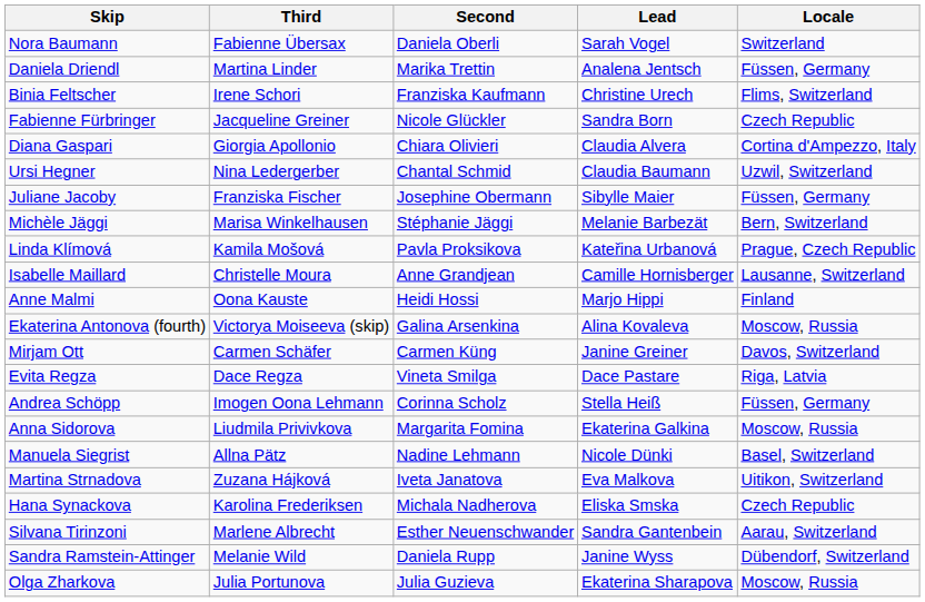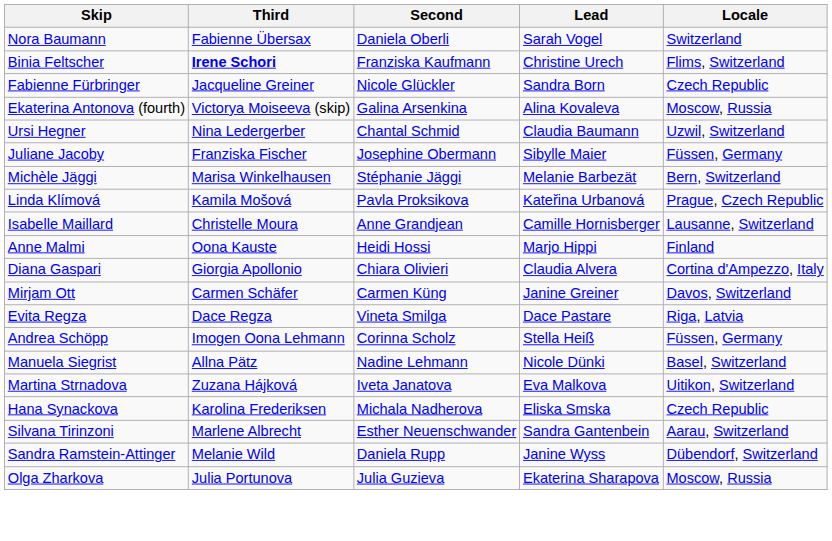 <table class=wikitable>
 <tr>
 <th>Skip</th>
 <th>Third</th>
 <th>Second</th>
 <th>Lead</th>
 <th>Locale</th>
 </tr>
 <tr>
 <td><a href='#'>Nora Baumann</a></td>
 <td><a href='#'>Fabienne Übersax</a></td>
 <td><a href='#'>Daniela Oberli</a></td>
 <td><a href='#'>Sarah Vogel</a></td>
 <td> <a href='#'>Switzerland</a></td>
 </tr>
 <tr>
-<td><a href='#'>Daniela Driendl</a></td>
-<td><a href='#'>Martina Linder</a></td>
-<td><a href='#'>Marika Trettin</a></td>
-<td><a href='#'>Analena Jentsch</a></td>
-<td> <a href='#'>Füssen</a>, <a href='#'>Germany</a></td>
-</tr>
-<tr>
 <td><a href='#'>Binia Feltscher</a></td>
-<td><a href='#'>Irene Schori</a></td>
+<td><strong><a href='#'>Irene Schori</a></strong></td>
 <td><a href='#'>Franziska Kaufmann</a></td>
 <td><a href='#'>Christine Urech</a></td>
 <td> <a href='#'>Flims</a>, <a href='#'>Switzerland</a></td>
 </tr>
 <tr>
 <td><a href='#'>Fabienne Fürbringer</a></td>
 <td><a href='#'>Jacqueline Greiner</a></td>
 <td><a href='#'>Nicole Glückler</a></td>
 <td><a href='#'>Sandra Born</a></td>
 <td> <a href='#'>Czech Republic</a></td>
 </tr>
 <tr>
-<td><a href='#'>Diana Gaspari</a></td>
-<td><a href='#'>Giorgia Apollonio</a></td>
-<td><a href='#'>Chiara Olivieri</a></td>
-<td><a href='#'>Claudia Alvera</a></td>
-<td> <a href='#'>Cortina d'Ampezzo</a>, <a href='#'>Italy</a></td>
+<td><a href='#'>Ekaterina Antonova</a> (fourth)</td>
+<td><a href='#'>Victorya Moiseeva</a> (skip)</td>
+<td><a href='#'>Galina Arsenkina</a></td>
+<td><a href='#'>Alina Kovaleva</a></td>
+<td> <a href='#'>Moscow</a>, <a href='#'>Russia</a></td>
 </tr>
 <tr>
 <td><a href='#'>Ursi Hegner</a></td>
 <td><a href='#'>Nina Ledergerber</a></td>
 <td><a href='#'>Chantal Schmid</a></td>
 <td><a href='#'>Claudia Baumann</a></td>
 <td> <a href='#'>Uzwil</a>, <a href='#'>Switzerland</a></td>
 </tr>
 <tr>
 <td><a href='#'>Juliane Jacoby</a></td>
 <td><a href='#'>Franziska Fischer</a></td>
 <td><a href='#'>Josephine Obermann</a></td>
 <td><a href='#'>Sibylle Maier</a></td>
 <td> <a href='#'>Füssen</a>, <a href='#'>Germany</a></td>
 </tr>
 <tr>
 <td><a href='#'>Michèle Jäggi</a></td>
 <td><a href='#'>Marisa Winkelhausen</a></td>
 <td><a href='#'>Stéphanie Jäggi</a></td>
 <td><a href='#'>Melanie Barbezät</a></td>
 <td> <a href='#'>Bern</a>, <a href='#'>Switzerland</a></td>
 </tr>
 <tr>
 <td><a href='#'>Linda Klímová</a></td>
 <td><a href='#'>Kamila Mošová</a></td>
 <td><a href='#'>Pavla Proksikova</a></td>
 <td><a href='#'>Kateřina Urbanová</a></td>
 <td> <a href='#'>Prague</a>, <a href='#'>Czech Republic</a></td>
 </tr>
 <tr>
 <td><a href='#'>Isabelle Maillard</a></td>
 <td><a href='#'>Christelle Moura</a></td>
 <td><a href='#'>Anne Grandjean</a></td>
 <td><a href='#'>Camille Hornisberger</a></td>
 <td> <a href='#'>Lausanne</a>, <a href='#'>Switzerland</a></td>
 </tr>
 <tr>
 <td><a href='#'>Anne Malmi</a></td>
 <td><a href='#'>Oona Kauste</a></td>
 <td><a href='#'>Heidi Hossi</a></td>
 <td><a href='#'>Marjo Hippi</a></td>
 <td> <a href='#'>Finland</a></td>
 </tr>
 <tr>
-<td><a href='#'>Ekaterina Antonova</a> (fourth)</td>
-<td><a href='#'>Victorya Moiseeva</a> (skip)</td>
-<td><a href='#'>Galina Arsenkina</a></td>
-<td><a href='#'>Alina Kovaleva</a></td>
-<td> <a href='#'>Moscow</a>, <a href='#'>Russia</a></td>
+<td><a href='#'>Diana Gaspari</a></td>
+<td><a href='#'>Giorgia Apollonio</a></td>
+<td><a href='#'>Chiara Olivieri</a></td>
+<td><a href='#'>Claudia Alvera</a></td>
+<td> <a href='#'>Cortina d'Ampezzo</a>, <a href='#'>Italy</a></td>
 </tr>
 <tr>
 <td><a href='#'>Mirjam Ott</a></td>
 <td><a href='#'>Carmen Schäfer</a></td>
 <td><a href='#'>Carmen Küng</a></td>
 <td><a href='#'>Janine Greiner</a></td>
 <td> <a href='#'>Davos</a>, <a href='#'>Switzerland</a></td>
 </tr>
 <tr>
 <td><a href='#'>Evita Regza</a></td>
 <td><a href='#'>Dace Regza</a></td>
 <td><a href='#'>Vineta Smilga</a></td>
 <td><a href='#'>Dace Pastare</a></td>
 <td> <a href='#'>Riga</a>, <a href='#'>Latvia</a></td>
 </tr>
 <tr>
 <td><a href='#'>Andrea Schöpp</a></td>
 <td><a href='#'>Imogen Oona Lehmann</a></td>
 <td><a href='#'>Corinna Scholz</a></td>
 <td><a href='#'>Stella Heiß</a></td>
 <td> <a href='#'>Füssen</a>, <a href='#'>Germany</a></td>
-</tr>
-<tr>
-<td><a href='#'>Anna Sidorova</a></td>
-<td><a href='#'>Liudmila Privivkova</a></td>
-<td><a href='#'>Margarita Fomina</a></td>
-<td><a href='#'>Ekaterina Galkina</a></td>
-<td> <a href='#'>Moscow</a>, <a href='#'>Russia</a></td>
 </tr>
 <tr>
 <td><a href='#'>Manuela Siegrist</a></td>
 <td><a href='#'>Allna Pätz</a></td>
 <td><a href='#'>Nadine Lehmann</a></td>
 <td><a href='#'>Nicole Dünki</a></td>
 <td> <a href='#'>Basel</a>, <a href='#'>Switzerland</a></td>
 </tr>
 <tr>
 <td><a href='#'>Martina Strnadova</a></td>
 <td><a href='#'>Zuzana Hájková</a></td>
 <td><a href='#'>Iveta Janatova</a></td>
 <td><a href='#'>Eva Malkova</a></td>
 <td> <a href='#'>Uitikon</a>, <a href='#'>Switzerland</a></td>
 </tr>
 <tr>
 <td><a href='#'>Hana Synackova</a></td>
 <td><a href='#'>Karolina Frederiksen</a></td>
 <td><a href='#'>Michala Nadherova</a></td>
 <td><a href='#'>Eliska Smska</a></td>
 <td> <a href='#'>Czech Republic</a></td>
 </tr>
 <tr>
 <td><a href='#'>Silvana Tirinzoni</a></td>
 <td><a href='#'>Marlene Albrecht</a></td>
 <td><a href='#'>Esther Neuenschwander</a></td>
 <td><a href='#'>Sandra Gantenbein</a></td>
 <td> <a href='#'>Aarau</a>, <a href='#'>Switzerland</a></td>
 </tr>
 <tr>
 <td><a href='#'>Sandra Ramstein-Attinger</a></td>
 <td><a href='#'>Melanie Wild</a></td>
 <td><a href='#'>Daniela Rupp</a></td>
 <td><a href='#'>Janine Wyss</a></td>
 <td> <a href='#'>Dübendorf</a>, <a href='#'>Switzerland</a></td>
 </tr>
 <tr>
 <td><a href='#'>Olga Zharkova</a></td>
 <td><a href='#'>Julia Portunova</a></td>
 <td><a href='#'>Julia Guzieva</a></td>
 <td><a href='#'>Ekaterina Sharapova</a></td>
 <td> <a href='#'>Moscow</a>, <a href='#'>Russia</a></td>
 </tr>
 </table>
